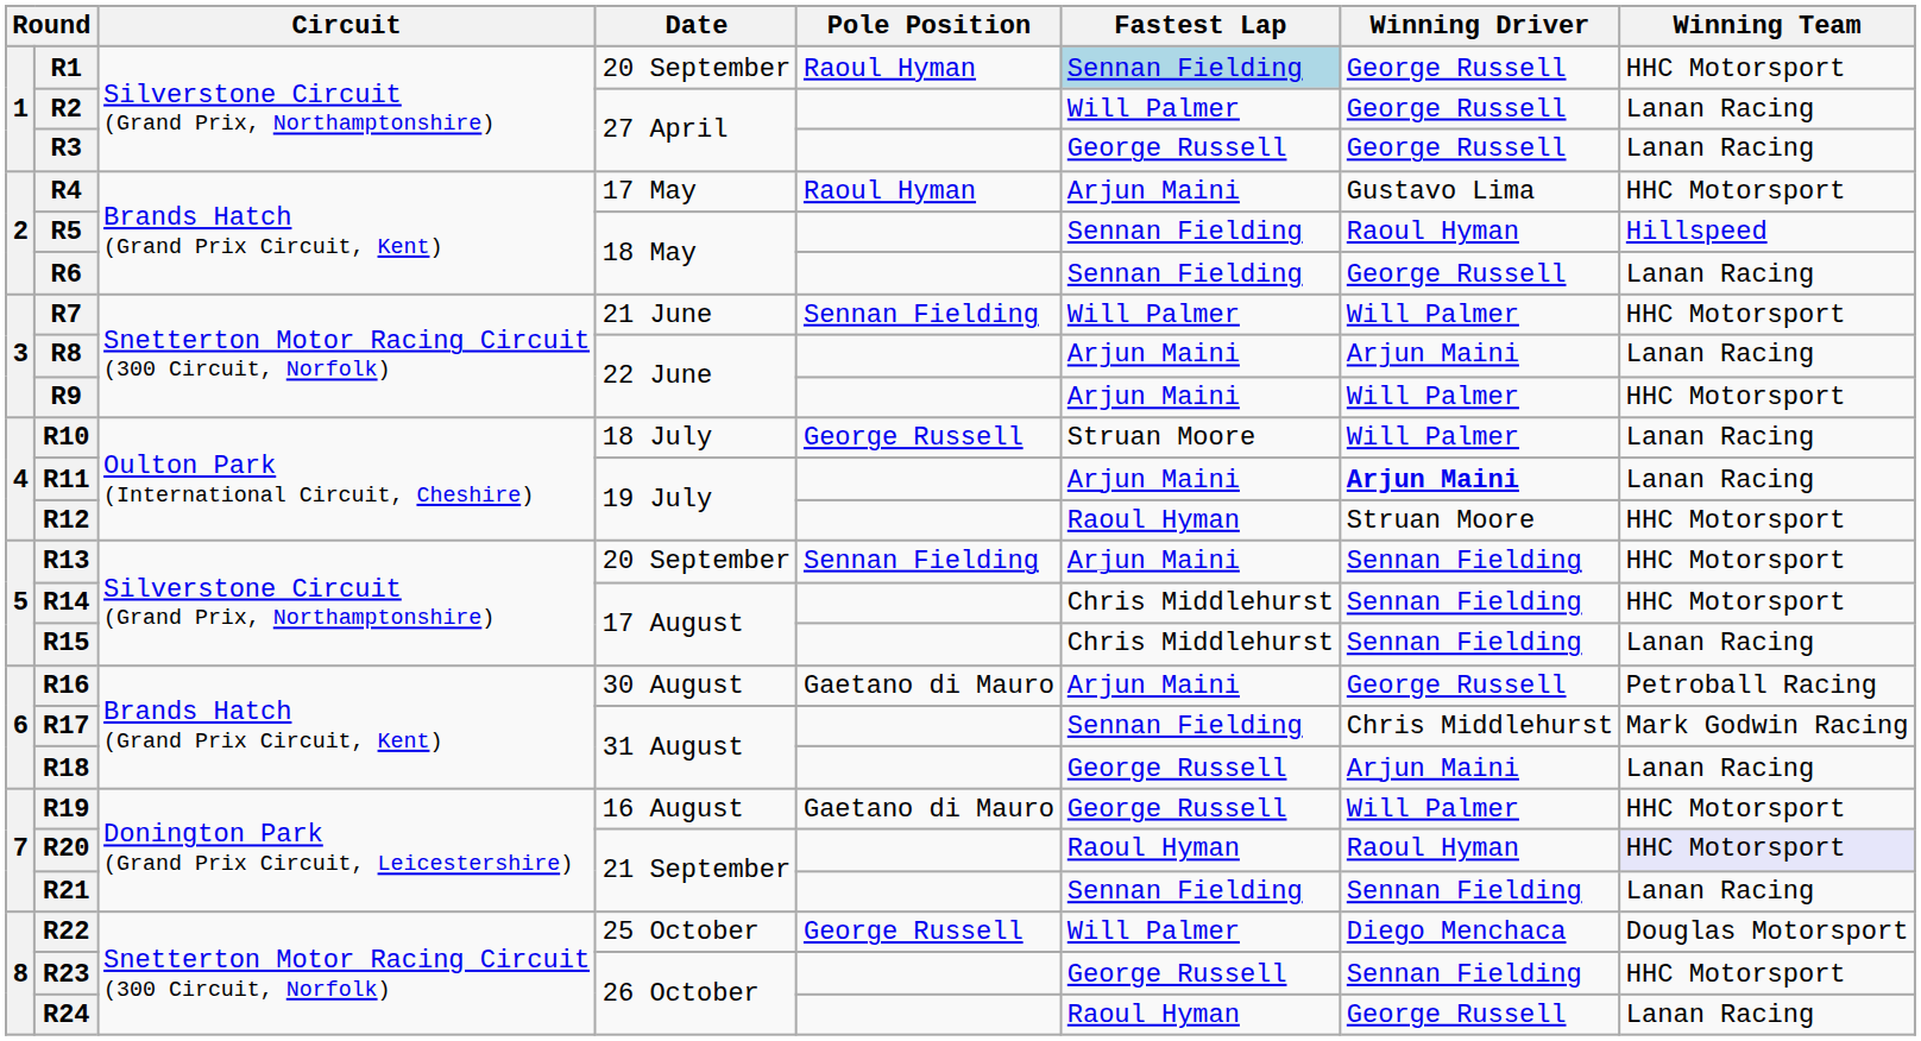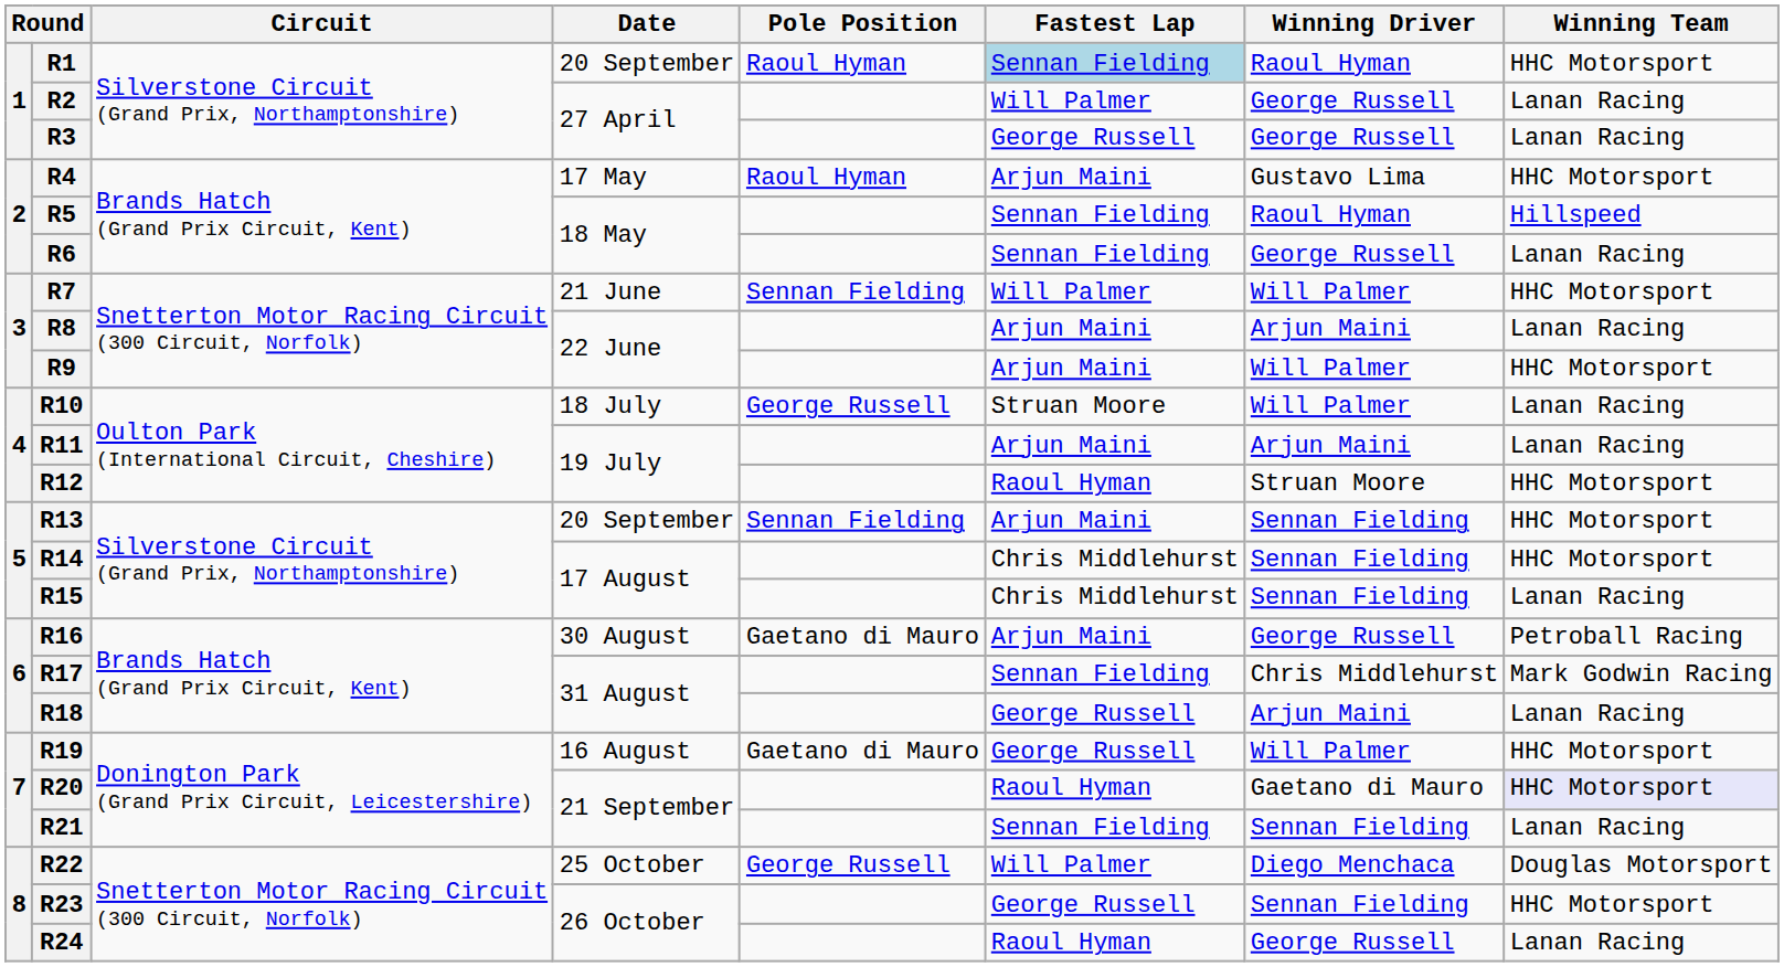 <table class="wikitable" style="font-size: 85%">
 <tr>
 <th colspan=2>Round</th>
 <th>Circuit</th>
 <th>Date</th>
 <th>Pole Position</th>
 <th>Fastest Lap</th>
 <th>Winning Driver</th>
 <th>Winning Team</th>
 </tr>
 <tr>
 <th rowspan=3>1</th>
 <th>R1</th>
 <td rowspan=3><a href='#'>Silverstone Circuit</a><br><small>(Grand Prix, <a href='#'>Northamptonshire</a>)</small></td>
 <td>20 September</td>
 <td> <a href='#'>Raoul Hyman</a></td>
 <td style="background: lightblue;"> <a href='#'>Sennan Fielding</a></td>
-<td> <a href='#'>George Russell</a></td>
+<td> <a href='#'>Raoul Hyman</a></td>
 <td> HHC Motorsport</td>
 </tr>
 <tr>
 <th>R2</th>
 <td rowspan=2>27 April</td>
 <td></td>
 <td> <a href='#'>Will Palmer</a></td>
 <td> <a href='#'>George Russell</a></td>
 <td> Lanan Racing</td>
 </tr>
 <tr>
 <th>R3</th>
 <td></td>
 <td> <a href='#'>George Russell</a></td>
 <td> <a href='#'>George Russell</a></td>
 <td> Lanan Racing</td>
 </tr>
 <tr>
 <th rowspan=3>2</th>
 <th>R4</th>
 <td rowspan=3><a href='#'>Brands Hatch</a><br><small>(Grand Prix Circuit, <a href='#'>Kent</a>)</small></td>
 <td>17 May</td>
 <td> <a href='#'>Raoul Hyman</a></td>
 <td> <a href='#'>Arjun Maini</a></td>
 <td> Gustavo Lima</td>
 <td> HHC Motorsport</td>
 </tr>
 <tr>
 <th>R5</th>
 <td rowspan=2>18 May</td>
 <td></td>
 <td> <a href='#'>Sennan Fielding</a></td>
 <td> <a href='#'>Raoul Hyman</a></td>
 <td> <a href='#'>Hillspeed</a></td>
 </tr>
 <tr>
 <th>R6</th>
 <td></td>
 <td> <a href='#'>Sennan Fielding</a></td>
 <td> <a href='#'>George Russell</a></td>
 <td> Lanan Racing</td>
 </tr>
 <tr>
 <th rowspan=3>3</th>
 <th>R7</th>
 <td rowspan=3><a href='#'>Snetterton Motor Racing Circuit</a><br><small>(300 Circuit, <a href='#'>Norfolk</a>)</small></td>
 <td>21 June</td>
 <td> <a href='#'>Sennan Fielding</a></td>
 <td> <a href='#'>Will Palmer</a></td>
 <td> <a href='#'>Will Palmer</a></td>
 <td> HHC Motorsport</td>
 </tr>
 <tr>
 <th>R8</th>
 <td rowspan=2>22 June</td>
 <td></td>
 <td> <a href='#'>Arjun Maini</a></td>
 <td> <a href='#'>Arjun Maini</a></td>
 <td> Lanan Racing</td>
 </tr>
 <tr>
 <th>R9</th>
 <td></td>
 <td> <a href='#'>Arjun Maini</a></td>
 <td> <a href='#'>Will Palmer</a></td>
 <td> HHC Motorsport</td>
 </tr>
 <tr>
 <th rowspan=3>4</th>
 <th>R10</th>
 <td rowspan=3><a href='#'>Oulton Park</a><br><small>(International Circuit, <a href='#'>Cheshire</a>)</small></td>
 <td>18 July</td>
 <td> <a href='#'>George Russell</a></td>
 <td> Struan Moore</td>
 <td> <a href='#'>Will Palmer</a></td>
 <td> Lanan Racing</td>
 </tr>
 <tr>
 <th>R11</th>
 <td rowspan=2>19 July</td>
 <td></td>
 <td> <a href='#'>Arjun Maini</a></td>
-<td><strong> <a href='#'>Arjun Maini</a></strong></td>
+<td> <a href='#'>Arjun Maini</a></td>
 <td> Lanan Racing</td>
 </tr>
 <tr>
 <th>R12</th>
 <td></td>
 <td> <a href='#'>Raoul Hyman</a></td>
 <td> Struan Moore</td>
 <td> HHC Motorsport</td>
 </tr>
 <tr>
 <th rowspan=3>5</th>
 <th>R13</th>
 <td rowspan=3><a href='#'>Silverstone Circuit</a><br><small>(Grand Prix, <a href='#'>Northamptonshire</a>)</small></td>
 <td>20 September</td>
 <td> <a href='#'>Sennan Fielding</a></td>
 <td> <a href='#'>Arjun Maini</a></td>
 <td> <a href='#'>Sennan Fielding</a></td>
 <td> HHC Motorsport</td>
 </tr>
 <tr>
 <th>R14</th>
 <td rowspan=2>17 August</td>
 <td></td>
 <td> Chris Middlehurst</td>
 <td> <a href='#'>Sennan Fielding</a></td>
 <td> HHC Motorsport</td>
 </tr>
 <tr>
 <th>R15</th>
 <td></td>
 <td> Chris Middlehurst</td>
 <td> <a href='#'>Sennan Fielding</a></td>
 <td> Lanan Racing</td>
 </tr>
 <tr>
 <th rowspan=3>6</th>
 <th>R16</th>
 <td rowspan=3><a href='#'>Brands Hatch</a><br><small>(Grand Prix Circuit, <a href='#'>Kent</a>)</small></td>
 <td>30 August</td>
 <td> Gaetano di Mauro</td>
 <td> <a href='#'>Arjun Maini</a></td>
 <td> <a href='#'>George Russell</a></td>
 <td> Petroball Racing</td>
 </tr>
 <tr>
 <th>R17</th>
 <td rowspan=2>31 August</td>
 <td></td>
 <td> <a href='#'>Sennan Fielding</a></td>
 <td> Chris Middlehurst</td>
 <td> Mark Godwin Racing</td>
 </tr>
 <tr>
 <th>R18</th>
 <td></td>
 <td> <a href='#'>George Russell</a></td>
 <td> <a href='#'>Arjun Maini</a></td>
 <td> Lanan Racing</td>
 </tr>
 <tr>
 <th rowspan=3>7</th>
 <th>R19</th>
 <td rowspan=3><a href='#'>Donington Park</a><br><small>(Grand Prix Circuit, <a href='#'>Leicestershire</a>)</small></td>
 <td>16 August</td>
 <td> Gaetano di Mauro</td>
 <td> <a href='#'>George Russell</a></td>
 <td> <a href='#'>Will Palmer</a></td>
 <td> HHC Motorsport</td>
 </tr>
 <tr>
 <th>R20</th>
 <td rowspan=2>21 September</td>
 <td></td>
 <td> <a href='#'>Raoul Hyman</a></td>
-<td> <a href='#'>Raoul Hyman</a></td>
+<td> Gaetano di Mauro</td>
 <td style="background: lavender;"> HHC Motorsport</td>
 </tr>
 <tr>
 <th>R21</th>
 <td></td>
 <td> <a href='#'>Sennan Fielding</a></td>
 <td> <a href='#'>Sennan Fielding</a></td>
 <td> Lanan Racing</td>
 </tr>
 <tr>
 <th rowspan=3>8</th>
 <th>R22</th>
 <td rowspan=3><a href='#'>Snetterton Motor Racing Circuit</a><br><small>(300 Circuit, <a href='#'>Norfolk</a>)</small></td>
 <td>25 October</td>
 <td> <a href='#'>George Russell</a></td>
 <td> <a href='#'>Will Palmer</a></td>
 <td> <a href='#'>Diego Menchaca</a></td>
 <td> Douglas Motorsport</td>
 </tr>
 <tr>
 <th>R23</th>
 <td rowspan=2>26 October</td>
 <td></td>
 <td> <a href='#'>George Russell</a></td>
 <td> <a href='#'>Sennan Fielding</a></td>
 <td> HHC Motorsport</td>
 </tr>
 <tr>
 <th>R24</th>
 <td></td>
 <td> <a href='#'>Raoul Hyman</a></td>
 <td> <a href='#'>George Russell</a></td>
 <td> Lanan Racing</td>
 </tr>
 </table>
